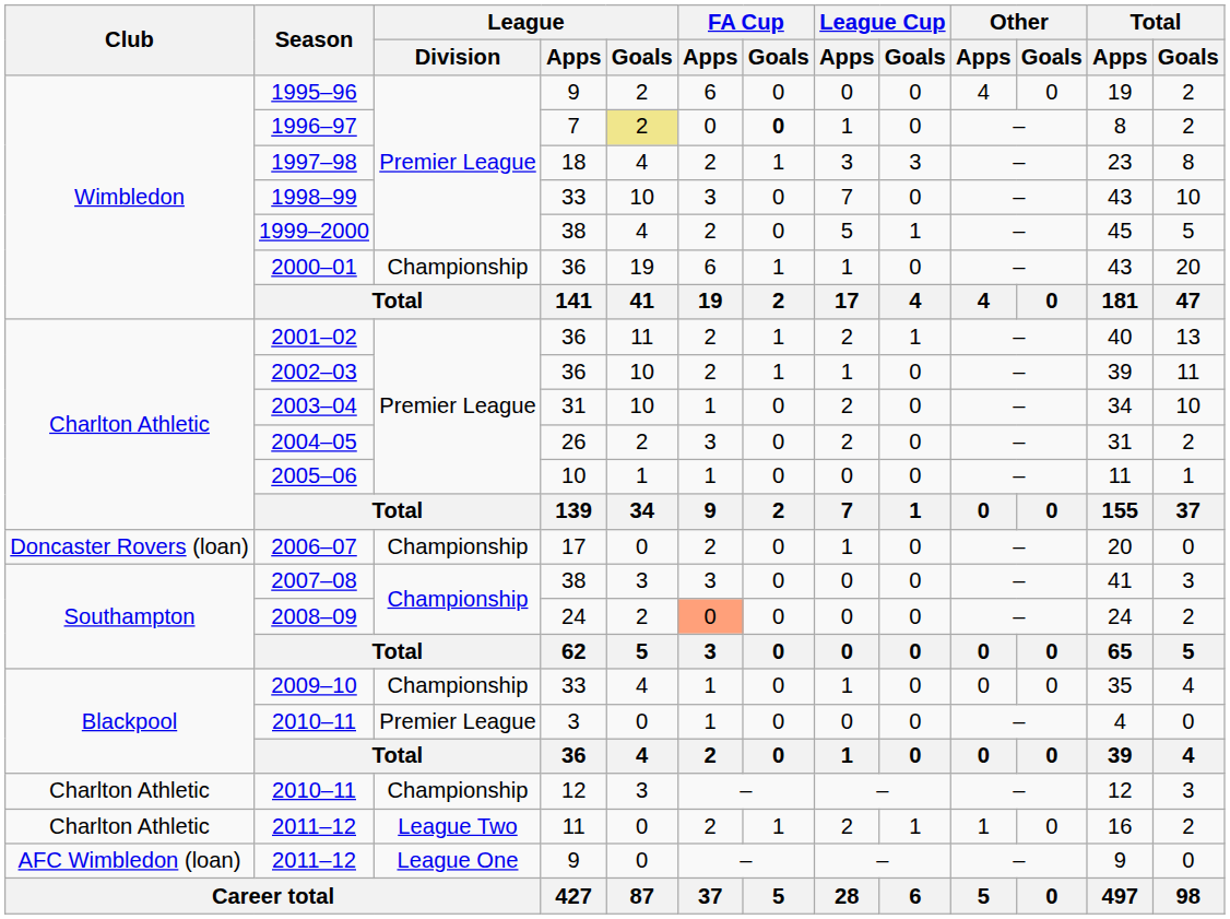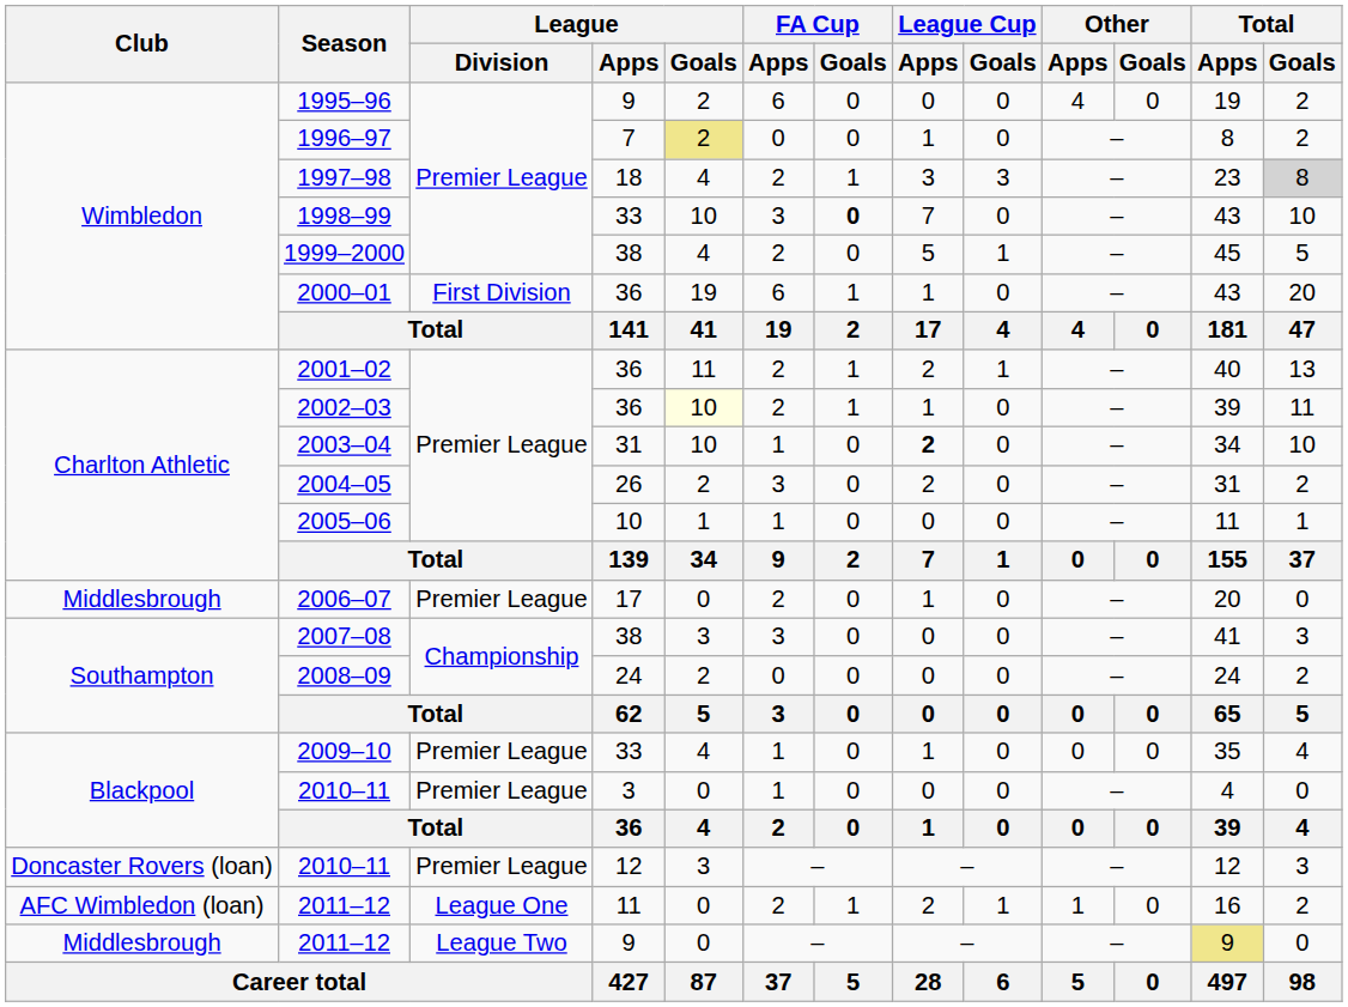 <table class="wikitable" style="text-align:center">
 <tr>
 <th rowspan="2">Club</th>
 <th rowspan="2">Season</th>
 <th colspan="3">League</th>
 <th colspan="2"><a href='#'>FA Cup</a></th>
 <th colspan="2"><a href='#'>League Cup</a></th>
 <th colspan="2">Other</th>
 <th colspan="2">Total</th>
 </tr>
 <tr>
 <th>Division</th>
 <th>Apps</th>
 <th>Goals</th>
 <th>Apps</th>
 <th>Goals</th>
 <th>Apps</th>
 <th>Goals</th>
 <th>Apps</th>
 <th>Goals</th>
 <th>Apps</th>
 <th>Goals</th>
 </tr>
 <tr>
 <td rowspan="7"><a href='#'>Wimbledon</a></td>
 <td><a href='#'>1995–96</a></td>
 <td rowspan="5"><a href='#'>Premier League</a></td>
 <td>9</td>
 <td>2</td>
 <td>6</td>
 <td>0</td>
 <td>0</td>
 <td>0</td>
 <td>4</td>
 <td>0</td>
 <td>19</td>
 <td>2</td>
 </tr>
 <tr>
 <td><a href='#'>1996–97</a></td>
 <td>7</td>
 <td style="background: khaki;">2</td>
 <td>0</td>
-<td><strong>0</strong></td>
+<td>0</td>
 <td>1</td>
 <td>0</td>
 <td colspan="2">–</td>
 <td>8</td>
 <td>2</td>
 </tr>
 <tr>
 <td><a href='#'>1997–98</a></td>
 <td>18</td>
 <td>4</td>
 <td>2</td>
 <td>1</td>
 <td>3</td>
 <td>3</td>
 <td colspan="2">–</td>
 <td>23</td>
-<td>8</td>
+<td style="background: lightgrey;">8</td>
 </tr>
 <tr>
 <td><a href='#'>1998–99</a></td>
 <td>33</td>
 <td>10</td>
 <td>3</td>
-<td>0</td>
+<td><strong>0</strong></td>
 <td>7</td>
 <td>0</td>
 <td colspan="2">–</td>
 <td>43</td>
 <td>10</td>
 </tr>
 <tr>
 <td><a href='#'>1999–2000</a></td>
 <td>38</td>
 <td>4</td>
 <td>2</td>
 <td>0</td>
 <td>5</td>
 <td>1</td>
 <td colspan="2">–</td>
 <td>45</td>
 <td>5</td>
 </tr>
 <tr>
 <td><a href='#'>2000–01</a></td>
-<td>Championship</td>
+<td><a href='#'>First Division</a></td>
 <td>36</td>
 <td>19</td>
 <td>6</td>
 <td>1</td>
 <td>1</td>
 <td>0</td>
 <td colspan="2">–</td>
 <td>43</td>
 <td>20</td>
 </tr>
 <tr>
 <th colspan="2">Total</th>
 <th>141</th>
 <th>41</th>
 <th>19</th>
 <th>2</th>
 <th>17</th>
 <th>4</th>
 <th>4</th>
 <th>0</th>
 <th>181</th>
 <th>47</th>
 </tr>
 <tr>
 <td rowspan="6"><a href='#'>Charlton Athletic</a></td>
 <td><a href='#'>2001–02</a></td>
 <td rowspan="5">Premier League</td>
 <td>36</td>
 <td>11</td>
 <td>2</td>
 <td>1</td>
 <td>2</td>
 <td>1</td>
 <td colspan="2">–</td>
 <td>40</td>
 <td>13</td>
 </tr>
 <tr>
 <td><a href='#'>2002–03</a></td>
 <td>36</td>
-<td>10</td>
+<td style="background: lightyellow;">10</td>
 <td>2</td>
 <td>1</td>
 <td>1</td>
 <td>0</td>
 <td colspan="2">–</td>
 <td>39</td>
 <td>11</td>
 </tr>
 <tr>
 <td><a href='#'>2003–04</a></td>
 <td>31</td>
 <td>10</td>
 <td>1</td>
 <td>0</td>
-<td>2</td>
+<td><strong>2</strong></td>
 <td>0</td>
 <td colspan="2">–</td>
 <td>34</td>
 <td>10</td>
 </tr>
 <tr>
 <td><a href='#'>2004–05</a></td>
 <td>26</td>
 <td>2</td>
 <td>3</td>
 <td>0</td>
 <td>2</td>
 <td>0</td>
 <td colspan="2">–</td>
 <td>31</td>
 <td>2</td>
 </tr>
 <tr>
 <td><a href='#'>2005–06</a></td>
 <td>10</td>
 <td>1</td>
 <td>1</td>
 <td>0</td>
 <td>0</td>
 <td>0</td>
 <td colspan="2">–</td>
 <td>11</td>
 <td>1</td>
 </tr>
 <tr>
 <th colspan="2">Total</th>
 <th>139</th>
 <th>34</th>
 <th>9</th>
 <th>2</th>
 <th>7</th>
 <th>1</th>
 <th>0</th>
 <th>0</th>
 <th>155</th>
 <th>37</th>
 </tr>
 <tr>
-<td><a href='#'>Doncaster Rovers</a> (loan)</td>
+<td><a href='#'>Middlesbrough</a></td>
 <td><a href='#'>2006–07</a></td>
-<td>Championship</td>
+<td>Premier League</td>
 <td>17</td>
 <td>0</td>
 <td>2</td>
 <td>0</td>
 <td>1</td>
 <td>0</td>
 <td colspan="2">–</td>
 <td>20</td>
 <td>0</td>
 </tr>
 <tr>
 <td rowspan="3"><a href='#'>Southampton</a></td>
 <td><a href='#'>2007–08</a></td>
 <td rowspan="2"><a href='#'>Championship</a></td>
 <td>38</td>
 <td>3</td>
 <td>3</td>
 <td>0</td>
 <td>0</td>
 <td>0</td>
 <td colspan="2">–</td>
 <td>41</td>
 <td>3</td>
 </tr>
 <tr>
 <td><a href='#'>2008–09</a></td>
 <td>24</td>
 <td>2</td>
-<td style="background: lightsalmon;">0</td>
+<td>0</td>
 <td>0</td>
 <td>0</td>
 <td>0</td>
 <td colspan="2">–</td>
 <td>24</td>
 <td>2</td>
 </tr>
 <tr>
 <th colspan="2">Total</th>
 <th>62</th>
 <th>5</th>
 <th>3</th>
 <th>0</th>
 <th>0</th>
 <th>0</th>
 <th>0</th>
 <th>0</th>
 <th>65</th>
 <th>5</th>
 </tr>
 <tr>
 <td rowspan="3"><a href='#'>Blackpool</a></td>
 <td><a href='#'>2009–10</a></td>
-<td>Championship</td>
+<td>Premier League</td>
 <td>33</td>
 <td>4</td>
 <td>1</td>
 <td>0</td>
 <td>1</td>
 <td>0</td>
 <td>0</td>
 <td>0</td>
 <td>35</td>
 <td>4</td>
 </tr>
 <tr>
 <td><a href='#'>2010–11</a></td>
 <td>Premier League</td>
 <td>3</td>
 <td>0</td>
 <td>1</td>
 <td>0</td>
 <td>0</td>
 <td>0</td>
 <td colspan="2">–</td>
 <td>4</td>
 <td>0</td>
 </tr>
 <tr>
 <th colspan="2">Total</th>
 <th>36</th>
 <th>4</th>
 <th>2</th>
 <th>0</th>
 <th>1</th>
 <th>0</th>
 <th>0</th>
 <th>0</th>
 <th>39</th>
 <th>4</th>
 </tr>
 <tr>
-<td>Charlton Athletic</td>
+<td><a href='#'>Doncaster Rovers</a> (loan)</td>
 <td><a href='#'>2010–11</a></td>
-<td>Championship</td>
+<td>Premier League</td>
 <td>12</td>
 <td>3</td>
 <td colspan="2">–</td>
 <td colspan="2">–</td>
 <td colspan="2">–</td>
 <td>12</td>
 <td>3</td>
 </tr>
 <tr>
-<td>Charlton Athletic</td>
+<td><a href='#'>AFC Wimbledon</a> (loan)</td>
 <td><a href='#'>2011–12</a></td>
-<td><a href='#'>League Two</a></td>
+<td><a href='#'>League One</a></td>
 <td>11</td>
 <td>0</td>
 <td>2</td>
 <td>1</td>
 <td>2</td>
 <td>1</td>
 <td>1</td>
 <td>0</td>
 <td>16</td>
 <td>2</td>
 </tr>
 <tr>
-<td><a href='#'>AFC Wimbledon</a> (loan)</td>
+<td><a href='#'>Middlesbrough</a></td>
 <td><a href='#'>2011–12</a></td>
-<td><a href='#'>League One</a></td>
+<td><a href='#'>League Two</a></td>
 <td>9</td>
 <td>0</td>
 <td colspan="2">–</td>
 <td colspan="2">–</td>
 <td colspan="2">–</td>
-<td>9</td>
+<td style="background: khaki;">9</td>
 <td>0</td>
 </tr>
 <tr>
 <th colspan="3">Career total</th>
 <th>427</th>
 <th>87</th>
 <th>37</th>
 <th>5</th>
 <th>28</th>
 <th>6</th>
 <th>5</th>
 <th>0</th>
 <th>497</th>
 <th>98</th>
 </tr>
 </table>
